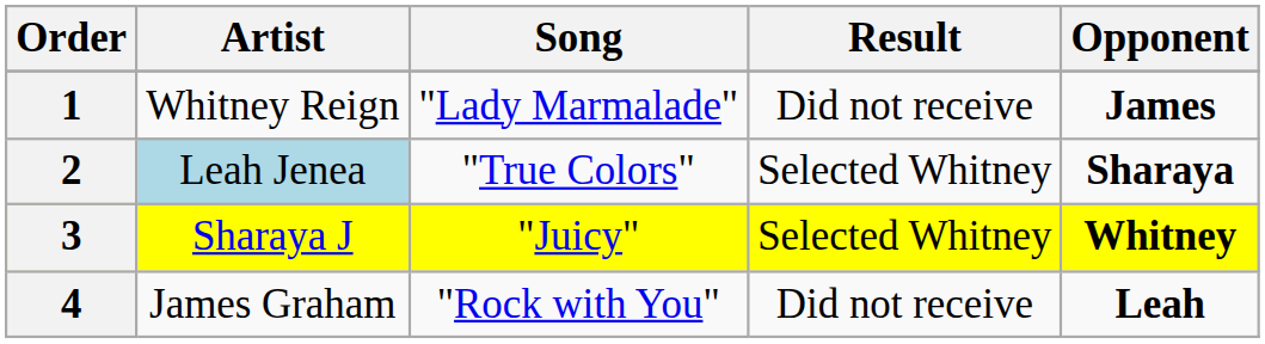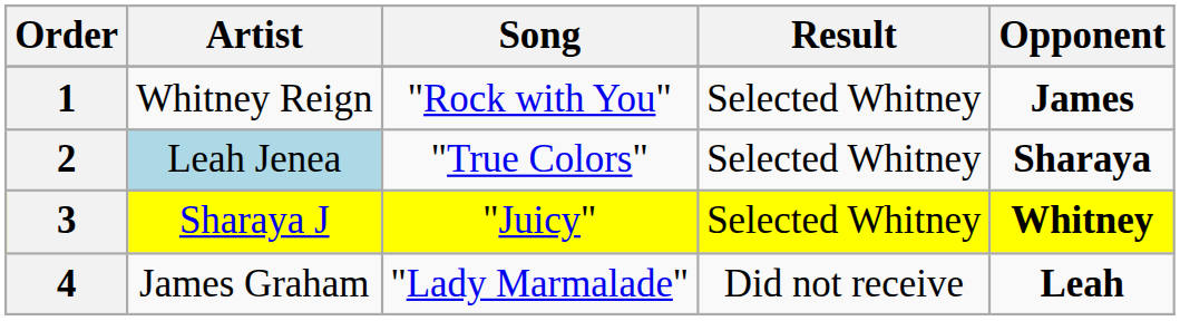 <table class="wikitable plainrowheaders" style="text-align: center;">
 <tr>
 <th>Order</th>
 <th>Artist</th>
 <th>Song</th>
 <th>Result</th>
 <th>Opponent</th>
 </tr>
 <tr>
 </tr>
 <tr>
 <th>1</th>
 <td>Whitney Reign</td>
-<td>"<a href='#'>Lady Marmalade</a>"</td>
-<td>Did not receive</td>
+<td>"<a href='#'>Rock with You</a>"</td>
+<td>Selected Whitney</td>
 <td><strong>James</strong></td>
 </tr>
 <tr>
 <th>2</th>
 <td style="background: lightblue;">Leah Jenea</td>
 <td>"<a href='#'>True Colors</a>"</td>
 <td>Selected Whitney</td>
 <td><strong>Sharaya</strong></td>
 </tr>
 <tr bgcolor=yellow>
 <th>3</th>
 <td><a href='#'>Sharaya J</a></td>
 <td>"<a href='#'>Juicy</a>"</td>
 <td>Selected Whitney</td>
 <td><strong>Whitney</strong></td>
 </tr>
 <tr>
 <th>4</th>
 <td>James Graham</td>
-<td>"<a href='#'>Rock with You</a>"</td>
+<td>"<a href='#'>Lady Marmalade</a>"</td>
 <td>Did not receive</td>
 <td><strong>Leah</strong></td>
 </tr>
 </table>
